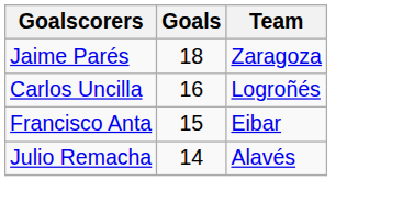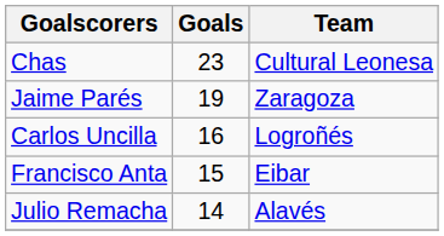 <table class="wikitable sortable" class="wikitable">
 <tr style="background:#ccc; text-align:center;">
 <th>Goalscorers</th>
 <th>Goals</th>
 <th>Team</th>
 </tr>
 <tr>
+<td> <a href='#'>Chas</a></td>
+<td style="text-align:center;">23</td>
+<td><a href='#'>Cultural Leonesa</a></td>
+</tr>
+<tr>
 <td> <a href='#'>Jaime Parés</a></td>
-<td style="text-align:center;">18</td>
+<td style="text-align:center;">19</td>
 <td><a href='#'>Zaragoza</a></td>
 </tr>
 <tr>
 <td> <a href='#'>Carlos Uncilla</a></td>
 <td style="text-align:center;">16</td>
 <td><a href='#'>Logroñés</a></td>
 </tr>
 <tr>
 <td> <a href='#'>Francisco Anta</a></td>
 <td style="text-align:center;">15</td>
 <td><a href='#'>Eibar</a></td>
 </tr>
 <tr>
 <td> <a href='#'>Julio Remacha</a></td>
 <td style="text-align:center;">14</td>
 <td><a href='#'>Alavés</a></td>
 </tr>
 <tr>
 </tr>
 </table>
